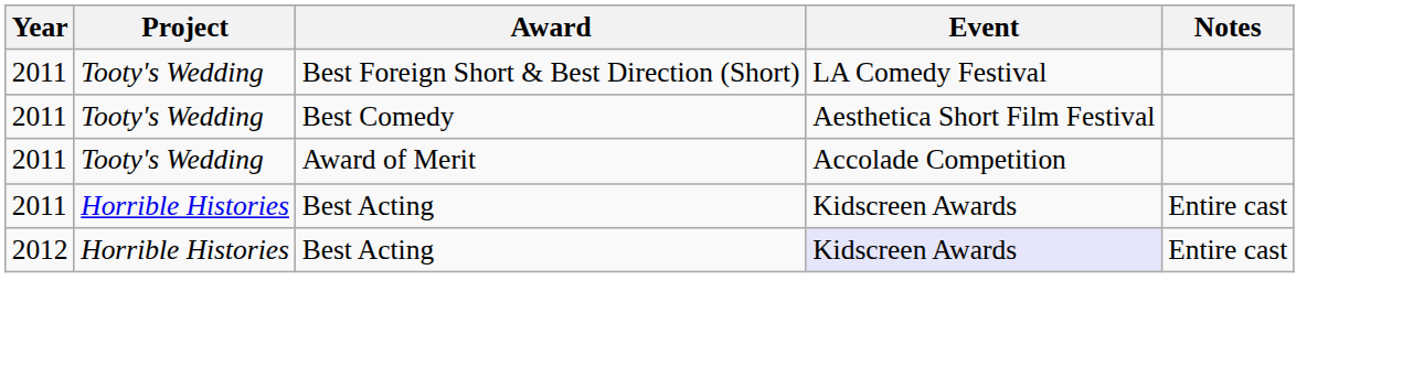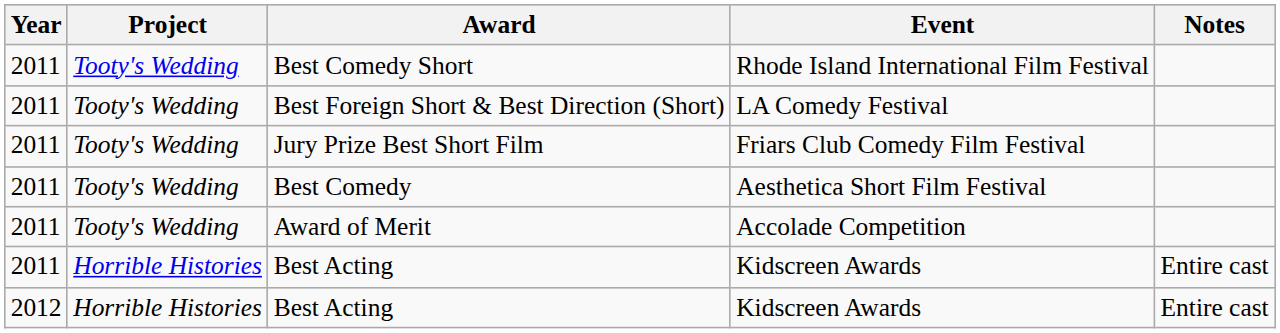 <table class="wikitable">
 <tr>
 <th>Year</th>
 <th>Project</th>
 <th>Award</th>
 <th>Event</th>
 <th>Notes</th>
 </tr>
 <tr>
 <td>2011</td>
+<td><em><a href='#'>Tooty's Wedding</a></em></td>
+<td>Best Comedy Short</td>
+<td>Rhode Island International Film Festival</td>
+<td></td>
+</tr>
+<tr>
+<td>2011</td>
 <td><em>Tooty's Wedding</em></td>
 <td>Best Foreign Short & Best Direction (Short)</td>
 <td>LA Comedy Festival</td>
+<td></td>
+</tr>
+<tr>
+<td>2011</td>
+<td><em>Tooty's Wedding</em></td>
+<td>Jury Prize Best Short Film</td>
+<td>Friars Club Comedy Film Festival</td>
 <td></td>
 </tr>
 <tr>
 <td>2011</td>
 <td><em>Tooty's Wedding</em></td>
 <td>Best Comedy</td>
 <td>Aesthetica Short Film Festival</td>
 <td></td>
 </tr>
 <tr>
 <td>2011</td>
 <td><em>Tooty's Wedding</em></td>
 <td>Award of Merit</td>
 <td>Accolade Competition</td>
 <td></td>
 </tr>
 <tr>
 <td>2011</td>
 <td><em><a href='#'>Horrible Histories</a></em></td>
 <td>Best Acting</td>
 <td>Kidscreen Awards</td>
 <td>Entire cast</td>
 </tr>
 <tr>
 <td>2012</td>
 <td><em>Horrible Histories</em></td>
 <td>Best Acting</td>
-<td style="background: lavender;">Kidscreen Awards</td>
+<td>Kidscreen Awards</td>
 <td>Entire cast</td>
 </tr>
 </table>
